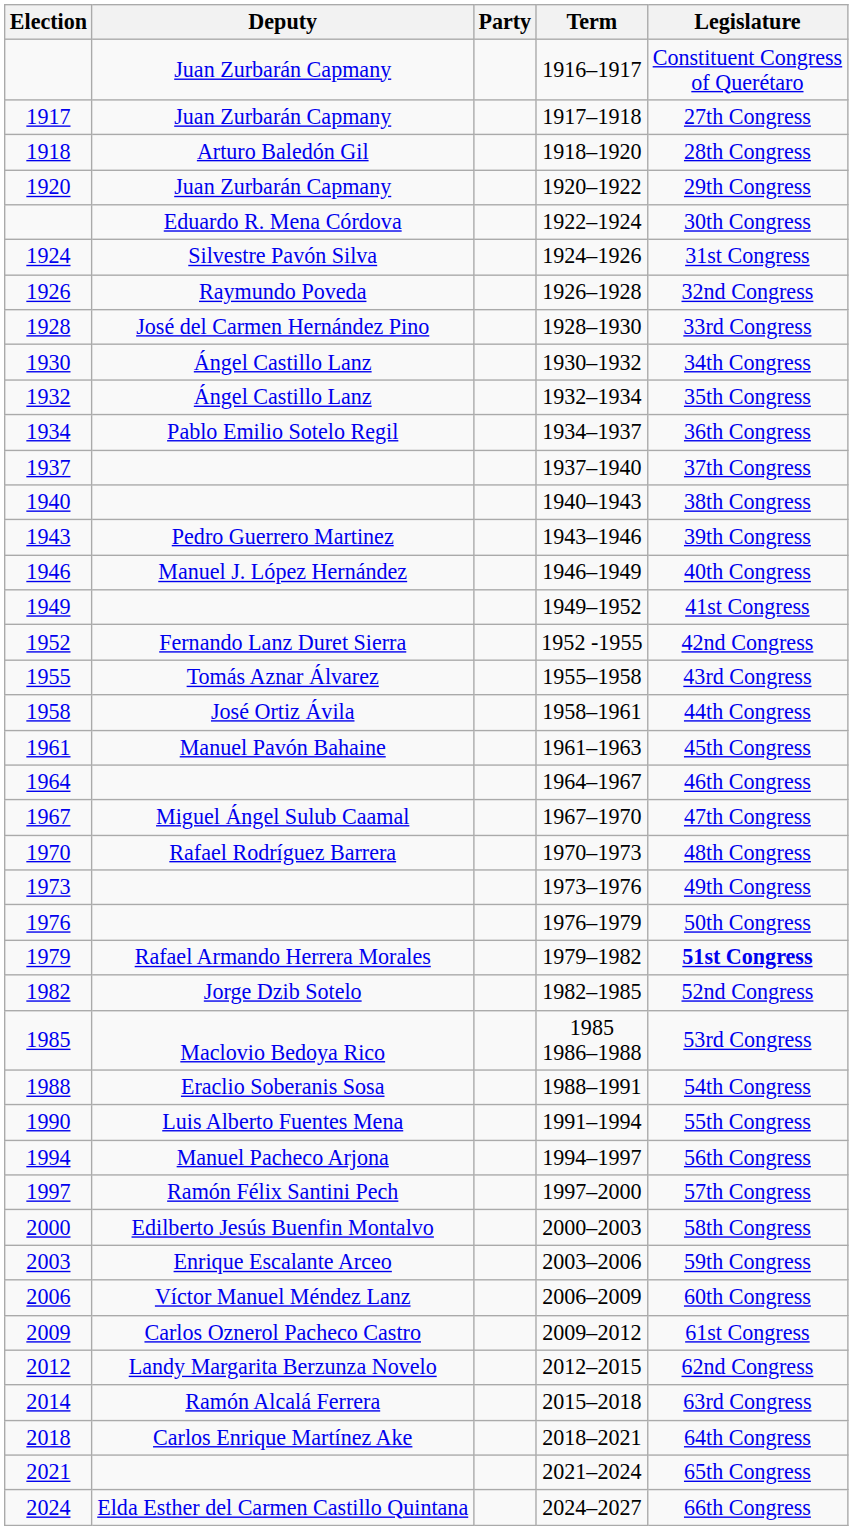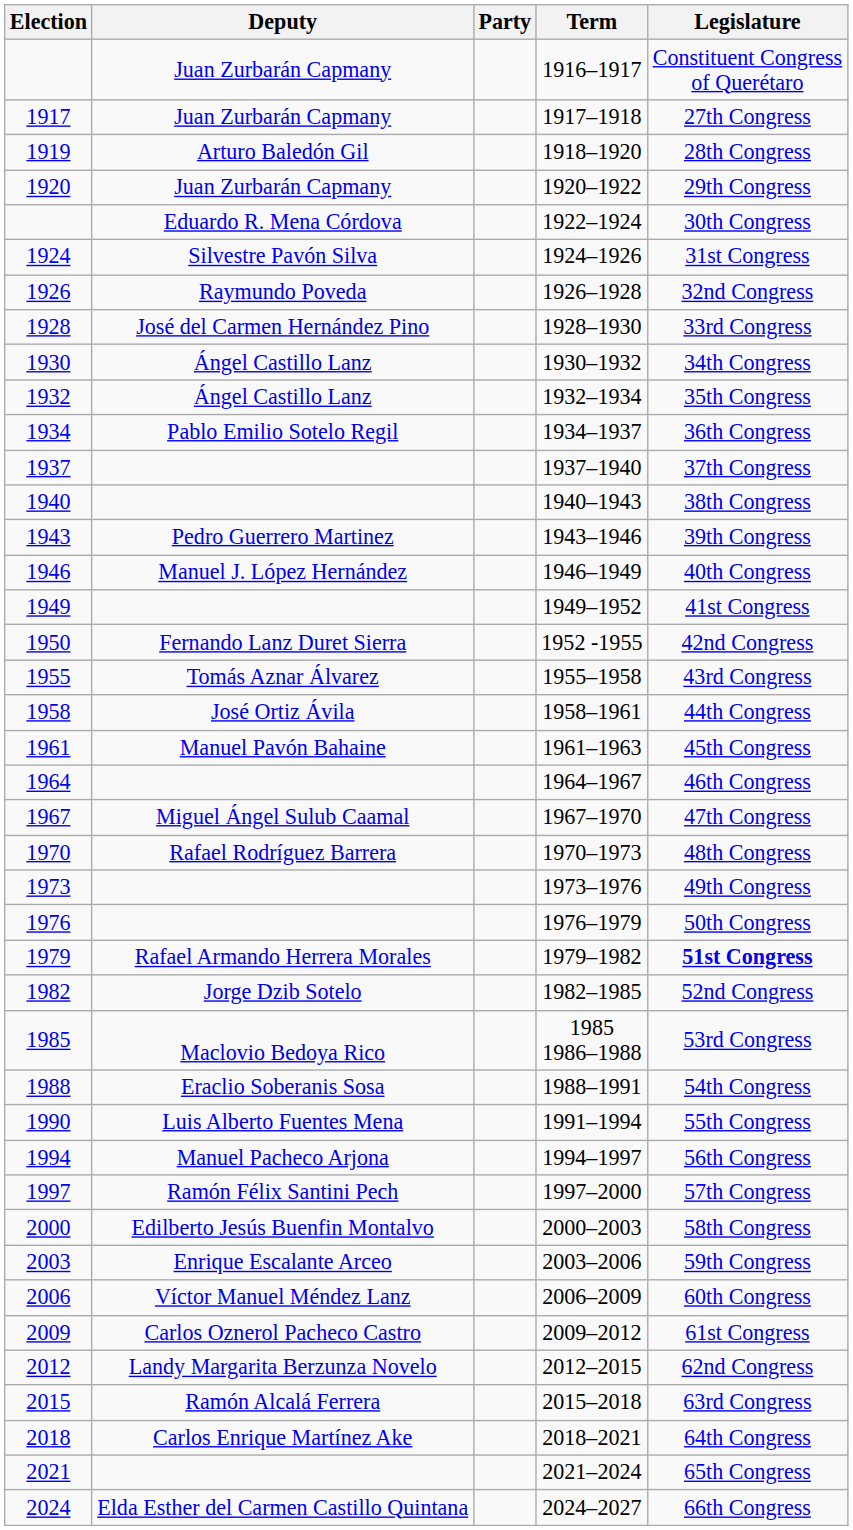 <table class="wikitable sortable" style="text-align: center">
 <tr>
 <th>Election</th>
 <th class="unsortable">Deputy</th>
 <th class="unsortable">Party</th>
 <th class="unsortable">Term</th>
 <th class="unsortable">Legislature</th>
 </tr>
 <tr>
 <td></td>
 <td><a href='#'>Juan Zurbarán Capmany</a></td>
 <td></td>
 <td>1916–1917</td>
 <td><a href='#'>Constituent Congress<br>of Querétaro</a></td>
 </tr>
 <tr>
 <td><a href='#'>1917</a></td>
 <td><a href='#'>Juan Zurbarán Capmany</a></td>
 <td></td>
 <td>1917–1918</td>
 <td><a href='#'>27th Congress</a></td>
 </tr>
 <tr>
-<td><a href='#'>1918</a></td>
+<td><a href='#'>1919</a></td>
 <td><a href='#'>Arturo Baledón Gil</a></td>
 <td></td>
 <td>1918–1920</td>
 <td><a href='#'>28th Congress</a></td>
 </tr>
 <tr>
 <td><a href='#'>1920</a></td>
 <td><a href='#'>Juan Zurbarán Capmany</a></td>
 <td></td>
 <td>1920–1922</td>
 <td><a href='#'>29th Congress</a></td>
 </tr>
 <tr>
 <td></td>
 <td><a href='#'>Eduardo R. Mena Córdova</a></td>
 <td></td>
 <td>1922–1924</td>
 <td><a href='#'>30th Congress</a></td>
 </tr>
 <tr>
 <td><a href='#'>1924</a></td>
 <td><a href='#'>Silvestre Pavón Silva</a></td>
 <td></td>
 <td>1924–1926</td>
 <td><a href='#'>31st Congress</a></td>
 </tr>
 <tr>
 <td><a href='#'>1926</a></td>
 <td><a href='#'>Raymundo Poveda</a></td>
 <td></td>
 <td>1926–1928</td>
 <td><a href='#'>32nd Congress</a></td>
 </tr>
 <tr>
 <td><a href='#'>1928</a></td>
 <td><a href='#'>José del Carmen Hernández Pino</a></td>
 <td></td>
 <td>1928–1930</td>
 <td><a href='#'>33rd Congress</a></td>
 </tr>
 <tr>
 <td><a href='#'>1930</a></td>
 <td><a href='#'>Ángel Castillo Lanz</a></td>
 <td></td>
 <td>1930–1932</td>
 <td><a href='#'>34th Congress</a></td>
 </tr>
 <tr>
 <td><a href='#'>1932</a></td>
 <td><a href='#'>Ángel Castillo Lanz</a></td>
 <td></td>
 <td>1932–1934</td>
 <td><a href='#'>35th Congress</a></td>
 </tr>
 <tr>
 <td><a href='#'>1934</a></td>
 <td><a href='#'>Pablo Emilio Sotelo Regil</a></td>
 <td></td>
 <td>1934–1937</td>
 <td><a href='#'>36th Congress</a></td>
 </tr>
 <tr>
 <td><a href='#'>1937</a></td>
 <td></td>
 <td></td>
 <td>1937–1940</td>
 <td><a href='#'>37th Congress</a></td>
 </tr>
 <tr>
 <td><a href='#'>1940</a></td>
 <td></td>
 <td></td>
 <td>1940–1943</td>
 <td><a href='#'>38th Congress</a></td>
 </tr>
 <tr>
 <td><a href='#'>1943</a></td>
 <td><a href='#'>Pedro Guerrero Martinez</a></td>
 <td></td>
 <td>1943–1946</td>
 <td><a href='#'>39th Congress</a></td>
 </tr>
 <tr>
 <td><a href='#'>1946</a></td>
 <td><a href='#'>Manuel J. López Hernández</a></td>
 <td></td>
 <td>1946–1949</td>
 <td><a href='#'>40th Congress</a></td>
 </tr>
 <tr>
 <td><a href='#'>1949</a></td>
 <td></td>
 <td></td>
 <td>1949–1952</td>
 <td><a href='#'>41st Congress</a></td>
 </tr>
 <tr>
-<td><a href='#'>1952</a></td>
+<td><a href='#'>1950</a></td>
 <td><a href='#'>Fernando Lanz Duret Sierra</a></td>
 <td></td>
 <td>1952 -1955</td>
 <td><a href='#'>42nd Congress</a></td>
 </tr>
 <tr>
 <td><a href='#'>1955</a></td>
 <td><a href='#'>Tomás Aznar Álvarez</a></td>
 <td></td>
 <td>1955–1958</td>
 <td><a href='#'>43rd Congress</a></td>
 </tr>
 <tr>
 <td><a href='#'>1958</a></td>
 <td><a href='#'>José Ortiz Ávila</a></td>
 <td></td>
 <td>1958–1961</td>
 <td><a href='#'>44th Congress</a></td>
 </tr>
 <tr>
 <td><a href='#'>1961</a></td>
 <td><a href='#'>Manuel Pavón Bahaine</a></td>
 <td></td>
 <td>1961–1963</td>
 <td><a href='#'>45th Congress</a></td>
 </tr>
 <tr>
 <td><a href='#'>1964</a></td>
 <td></td>
 <td></td>
 <td>1964–1967</td>
 <td><a href='#'>46th Congress</a></td>
 </tr>
 <tr>
 <td><a href='#'>1967</a></td>
 <td><a href='#'>Miguel Ángel Sulub Caamal</a></td>
 <td></td>
 <td>1967–1970</td>
 <td><a href='#'>47th Congress</a></td>
 </tr>
 <tr>
 <td><a href='#'>1970</a></td>
 <td><a href='#'>Rafael Rodríguez Barrera</a></td>
 <td></td>
 <td>1970–1973</td>
 <td><a href='#'>48th Congress</a></td>
 </tr>
 <tr>
 <td><a href='#'>1973</a></td>
 <td></td>
 <td></td>
 <td>1973–1976</td>
 <td><a href='#'>49th Congress</a></td>
 </tr>
 <tr>
 <td><a href='#'>1976</a></td>
 <td></td>
 <td></td>
 <td>1976–1979</td>
 <td><a href='#'>50th Congress</a></td>
 </tr>
 <tr>
 <td><a href='#'>1979</a></td>
 <td><a href='#'>Rafael Armando Herrera Morales</a></td>
 <td></td>
 <td>1979–1982</td>
 <td><strong><a href='#'>51st Congress</a></strong></td>
 </tr>
 <tr>
 <td><a href='#'>1982</a></td>
 <td><a href='#'>Jorge Dzib Sotelo</a></td>
 <td></td>
 <td>1982–1985</td>
 <td><a href='#'>52nd Congress</a></td>
 </tr>
 <tr>
 <td><a href='#'>1985</a></td>
 <td><br><a href='#'>Maclovio Bedoya Rico</a></td>
 <td></td>
 <td>1985<br>1986–1988</td>
 <td><a href='#'>53rd Congress</a></td>
 </tr>
 <tr>
 <td><a href='#'>1988</a></td>
 <td><a href='#'>Eraclio Soberanis Sosa</a></td>
 <td></td>
 <td>1988–1991</td>
 <td><a href='#'>54th Congress</a></td>
 </tr>
 <tr>
 <td><a href='#'>1990</a></td>
 <td><a href='#'>Luis Alberto Fuentes Mena</a></td>
 <td></td>
 <td>1991–1994</td>
 <td><a href='#'>55th Congress</a></td>
 </tr>
 <tr>
 <td><a href='#'>1994</a></td>
 <td><a href='#'>Manuel Pacheco Arjona</a></td>
 <td></td>
 <td>1994–1997</td>
 <td><a href='#'>56th Congress</a></td>
 </tr>
 <tr>
 <td><a href='#'>1997</a></td>
 <td><a href='#'>Ramón Félix Santini Pech</a></td>
 <td></td>
 <td>1997–2000</td>
 <td><a href='#'>57th Congress</a></td>
 </tr>
 <tr>
 <td><a href='#'>2000</a></td>
 <td><a href='#'>Edilberto Jesús Buenfin Montalvo</a></td>
 <td></td>
 <td>2000–2003</td>
 <td><a href='#'>58th Congress</a></td>
 </tr>
 <tr>
 <td><a href='#'>2003</a></td>
 <td><a href='#'>Enrique Escalante Arceo</a></td>
 <td></td>
 <td>2003–2006</td>
 <td><a href='#'>59th Congress</a></td>
 </tr>
 <tr>
 <td><a href='#'>2006</a></td>
 <td><a href='#'>Víctor Manuel Méndez Lanz</a></td>
 <td></td>
 <td>2006–2009</td>
 <td><a href='#'>60th Congress</a></td>
 </tr>
 <tr>
 <td><a href='#'>2009</a></td>
 <td><a href='#'>Carlos Oznerol Pacheco Castro</a></td>
 <td></td>
 <td>2009–2012</td>
 <td><a href='#'>61st Congress</a></td>
 </tr>
 <tr>
 <td><a href='#'>2012</a></td>
 <td><a href='#'>Landy Margarita Berzunza Novelo</a></td>
 <td></td>
 <td>2012–2015</td>
 <td><a href='#'>62nd Congress</a></td>
 </tr>
 <tr>
-<td><a href='#'>2014</a></td>
+<td><a href='#'>2015</a></td>
 <td><a href='#'>Ramón Alcalá Ferrera</a></td>
 <td></td>
 <td>2015–2018</td>
 <td><a href='#'>63rd Congress</a></td>
 </tr>
 <tr>
 <td><a href='#'>2018</a></td>
 <td><a href='#'>Carlos Enrique Martínez Ake</a></td>
 <td></td>
 <td>2018–2021</td>
 <td><a href='#'>64th Congress</a></td>
 </tr>
 <tr>
 <td><a href='#'>2021</a></td>
 <td></td>
 <td></td>
 <td>2021–2024</td>
 <td><a href='#'>65th Congress</a></td>
 </tr>
 <tr>
 <td><a href='#'>2024</a></td>
 <td><a href='#'>Elda Esther del Carmen Castillo Quintana</a></td>
 <td></td>
 <td>2024–2027</td>
 <td><a href='#'>66th Congress</a></td>
 </tr>
 </table>
